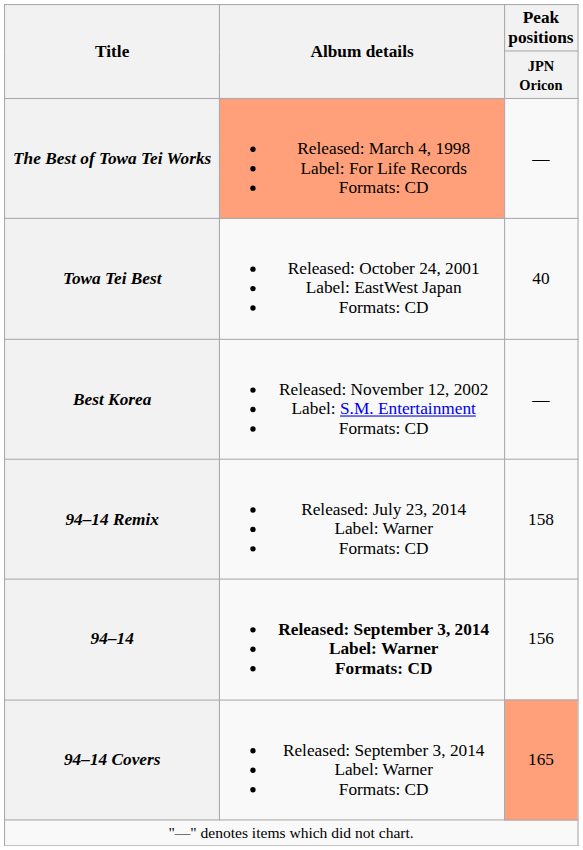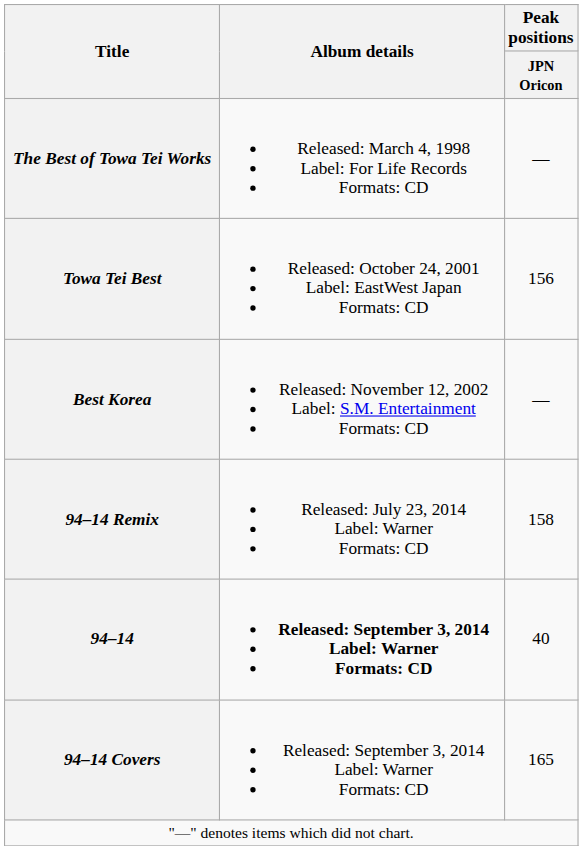 <table class="wikitable plainrowheaders" style="text-align:center;">
 <tr>
 <th style="width:12em;" rowspan="2">Title</th>
 <th style="width:16em;" rowspan="2">Album details</th>
 <th colspan="1">Peak positions</th>
 </tr>
 <tr>
 <th style="width:2.5em;"><small>JPN<br>Oricon</small><br></th>
 </tr>
 <tr>
 <th scope="row"><em>The Best of Towa Tei Works</em></th>
-<td style="background: lightsalmon;"><br><ul><li>Released: March 4, 1998</li><li>Label: For Life Records</li><li>Formats: CD</li></ul></td>
+<td><br><ul><li>Released: March 4, 1998</li><li>Label: For Life Records</li><li>Formats: CD</li></ul></td>
 <td>—</td>
 </tr>
 <tr>
 <th scope="row"><em>Towa Tei Best</em></th>
 <td><br><ul><li>Released: October 24, 2001</li><li>Label: EastWest Japan</li><li>Formats: CD</li></ul></td>
-<td>40</td>
+<td>156</td>
 </tr>
 <tr>
 <th scope="row"><em>Best Korea</em></th>
 <td><br><ul><li>Released: November 12, 2002</li><li>Label: <a href='#'>S.M. Entertainment</a></li><li>Formats: CD</li></ul></td>
 <td>—</td>
 </tr>
 <tr>
 <th scope="row"><em>94–14 Remix</em></th>
 <td><br><ul><li>Released: July 23, 2014</li><li>Label: Warner</li><li>Formats: CD</li></ul></td>
 <td>158</td>
 </tr>
 <tr>
 <th scope="row"><em>94–14</em></th>
 <td><strong><br><ul><li>Released: September 3, 2014</li><li>Label: Warner</li><li>Formats: CD</li></ul></strong></td>
-<td>156</td>
+<td>40</td>
 </tr>
 <tr>
 <th scope="row"><em>94–14 Covers</em></th>
 <td><br><ul><li>Released: September 3, 2014</li><li>Label: Warner</li><li>Formats: CD</li></ul></td>
-<td style="background: lightsalmon;">165</td>
+<td>165</td>
 </tr>
 <tr>
 <td colspan="12" align="center" style="font-size:90%;">"—" denotes items which did not chart.</td>
 </tr>
 </table>
